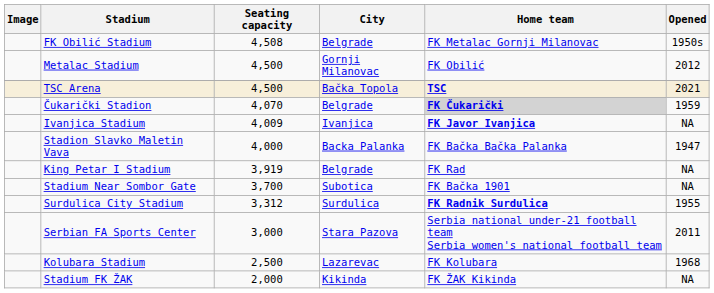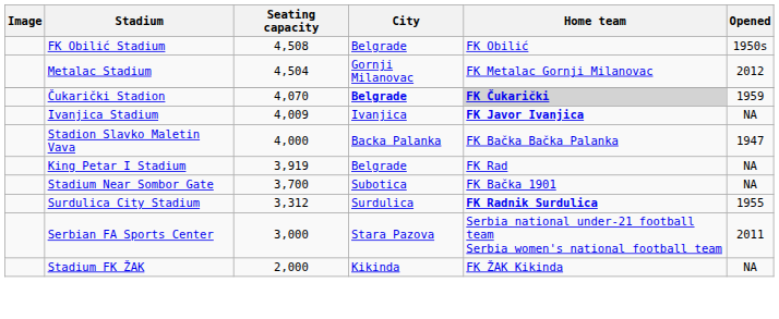 <table class="wikitable sortable">
 <tr>
 <th>Image</th>
 <th>Stadium</th>
 <th>Seating capacity</th>
 <th>City</th>
 <th>Home team</th>
 <th>Opened</th>
 </tr>
 <tr>
 <td></td>
 <td><a href='#'>FK Obilić Stadium</a></td>
 <td style="text-align:center;">4,508</td>
 <td><a href='#'>Belgrade</a></td>
-<td><a href='#'>FK Metalac Gornji Milanovac</a></td>
+<td><a href='#'>FK Obilić</a></td>
 <td style="text-align:center;">1950s</td>
 </tr>
 <tr>
 <td></td>
 <td><a href='#'>Metalac Stadium</a></td>
-<td style="text-align:center;">4,500</td>
+<td style="text-align:center;">4,504</td>
 <td><a href='#'>Gornji Milanovac</a></td>
-<td><a href='#'>FK Obilić</a></td>
+<td><a href='#'>FK Metalac Gornji Milanovac</a></td>
 <td style="text-align:center;">2012</td>
 </tr>
 <tr>
-</tr>
-<tr style="background:#f7efda;">
-<td></td>
-<td><a href='#'>TSC Arena</a></td>
-<td style="text-align:center;">4,500</td>
-<td><a href='#'>Bačka Topola</a></td>
-<td><strong><a href='#'>TSC</a></strong></td>
-<td style="text-align:center;">2021</td>
 </tr>
 <tr>
 <td></td>
 <td><a href='#'>Čukarički Stadion</a></td>
 <td style="text-align:center;">4,070</td>
-<td><a href='#'>Belgrade</a></td>
+<td><strong><a href='#'>Belgrade</a></strong></td>
 <td style="background: lightgrey;"><strong><a href='#'>FK Čukarički</a></strong></td>
 <td style="text-align:center;">1959</td>
 </tr>
 <tr>
 <td></td>
 <td><a href='#'>Ivanjica Stadium</a></td>
 <td style="text-align:center;">4,009</td>
 <td><a href='#'>Ivanjica</a></td>
 <td><strong><a href='#'>FK Javor Ivanjica</a></strong></td>
 <td style="text-align:center;">NA</td>
 </tr>
 <tr>
 <td></td>
 <td><a href='#'>Stadion Slavko Maletin Vava</a></td>
 <td style="text-align:center;">4,000</td>
 <td><a href='#'>Backa Palanka</a></td>
 <td><a href='#'>FK Bačka Bačka Palanka</a></td>
 <td style="text-align:center;">1947</td>
 </tr>
 <tr>
 <td></td>
 <td><a href='#'>King Petar I Stadium</a></td>
 <td style="text-align:center;">3,919</td>
 <td><a href='#'>Belgrade</a></td>
 <td><a href='#'>FK Rad</a></td>
 <td style="text-align:center;">NA</td>
 </tr>
 <tr>
 <td></td>
 <td><a href='#'>Stadium Near Sombor Gate</a></td>
 <td style="text-align:center;">3,700</td>
 <td><a href='#'>Subotica</a></td>
 <td><a href='#'>FK Bačka 1901</a></td>
 <td style="text-align:center;">NA</td>
 </tr>
 <tr>
 <td></td>
 <td><a href='#'>Surdulica City Stadium</a></td>
 <td style="text-align:center;">3,312</td>
 <td><a href='#'>Surdulica</a></td>
 <td><strong><a href='#'>FK Radnik Surdulica</a></strong></td>
 <td style="text-align:center;">1955</td>
 </tr>
 <tr>
 <td></td>
 <td><a href='#'>Serbian FA Sports Center</a></td>
 <td style="text-align:center;">3,000</td>
 <td><a href='#'>Stara Pazova</a></td>
 <td><a href='#'>Serbia national under-21 football team</a><br><a href='#'>Serbia women's national football team</a></td>
 <td style="text-align:center;">2011</td>
 </tr>
 <tr>
 <td></td>
-<td><a href='#'>Kolubara Stadium</a></td>
-<td style="text-align:center;">2,500</td>
-<td><a href='#'>Lazarevac</a></td>
-<td><a href='#'>FK Kolubara</a></td>
-<td style="text-align:center;">1968</td>
-</tr>
-<tr>
-<td></td>
 <td><a href='#'>Stadium FK ŽAK</a></td>
 <td style="text-align:center;">2,000</td>
 <td><a href='#'>Kikinda</a></td>
 <td><a href='#'>FK ŽAK Kikinda</a></td>
 <td style="text-align:center;">NA</td>
 </tr>
 </table>
